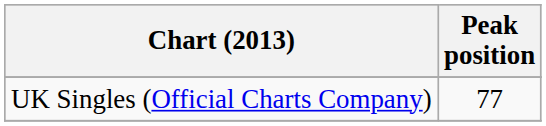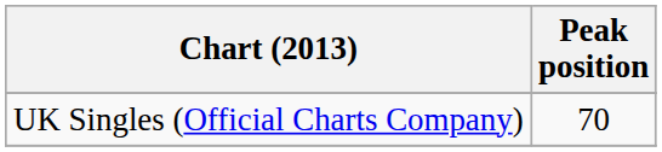 <table class="wikitable sortable plainrowheaders">
 <tr>
 <th scope="col">Chart (2013)</th>
 <th scope="col">Peak<br>position</th>
 </tr>
 <tr>
 </tr>
 <tr>
 </tr>
 <tr>
 <td>UK Singles (<a href='#'>Official Charts Company</a>)</td>
-<td align="center">77</td>
+<td align="center">70</td>
 </tr>
 <tr>
 </tr>
 </table>
